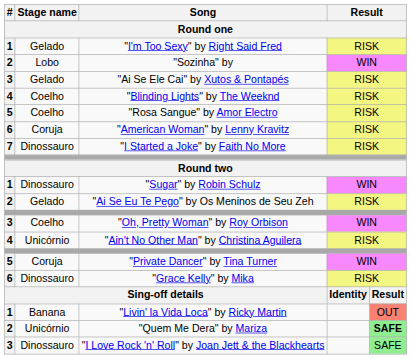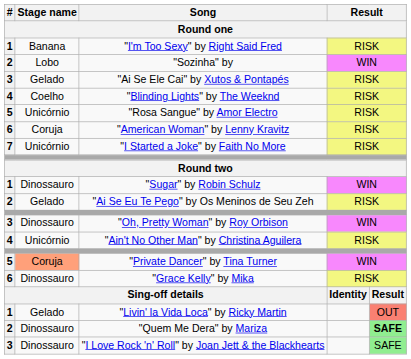 <table class="wikitable plainrowheaders" style="text-align: center;">
 <tr>
 <th>#</th>
 <th>Stage name</th>
 <th>Song</th>
 <th colspan=2>Result</th>
 </tr>
 <tr>
 <th colspan="5">Round one</th>
 </tr>
 <tr>
 <th>1</th>
-<td>Gelado</td>
+<td>Banana</td>
 <td>"<a href='#'>I'm Too Sexy</a>" by <a href='#'>Right Said Fred</a></td>
 <td colspan=2 bgcolor="#F3F781">RISK</td>
 </tr>
 <tr>
 <th>2</th>
 <td>Lobo</td>
 <td>"Sozinha" by </td>
 <td colspan=2 bgcolor="#F888FD">WIN</td>
 </tr>
 <tr>
 <th>3</th>
 <td>Gelado</td>
 <td>"Ai Se Ele Cai" by <a href='#'>Xutos & Pontapés</a></td>
 <td colspan=2 bgcolor="#F3F781">RISK</td>
 </tr>
 <tr>
 <th>4</th>
 <td>Coelho</td>
 <td>"<a href='#'>Blinding Lights</a>" by <a href='#'>The Weeknd</a></td>
 <td colspan=2 bgcolor="#F3F781">RISK</td>
 </tr>
 <tr>
 <th>5</th>
-<td>Coelho</td>
+<td>Unicórnio</td>
 <td>"Rosa Sangue" by <a href='#'>Amor Electro</a></td>
 <td colspan=2 bgcolor="#F3F781">RISK</td>
 </tr>
 <tr>
 <th>6</th>
 <td>Coruja</td>
 <td>"<a href='#'>American Woman</a>" by <a href='#'>Lenny Kravitz</a></td>
 <td colspan=2 bgcolor="#F3F781">RISK</td>
 </tr>
 <tr>
 <th>7</th>
-<td>Dinossauro</td>
+<td>Unicórnio</td>
 <td>"<a href='#'>I Started a Joke</a>" by <a href='#'>Faith No More</a></td>
 <td colspan=2 bgcolor="#F3F781">RISK</td>
 </tr>
 <tr>
 <th colspan="5" style="background: darkgrey"></th>
 </tr>
 <tr>
 <th colspan="5">Round two</th>
 </tr>
 <tr>
 <th>1</th>
 <td>Dinossauro</td>
 <td>"<a href='#'>Sugar</a>" by <a href='#'>Robin Schulz</a></td>
 <td colspan=2 bgcolor="#F888FD">WIN</td>
 </tr>
 <tr>
 <th>2</th>
 <td>Gelado</td>
 <td>"<a href='#'>Ai Se Eu Te Pego</a>" by Os Meninos de Seu Zeh</td>
 <td colspan=2 bgcolor="#F3F781">RISK</td>
 </tr>
 <tr>
 <td colspan="5" style="background:darkgray"></td>
 </tr>
 <tr>
 <th>3</th>
-<td>Coelho</td>
+<td>Dinossauro</td>
 <td>"<a href='#'>Oh, Pretty Woman</a>" by <a href='#'>Roy Orbison</a></td>
 <td colspan=2 bgcolor="#F888FD">WIN</td>
 </tr>
 <tr>
 <th>4</th>
 <td>Unicórnio</td>
 <td>"<a href='#'>Ain't No Other Man</a>" by <a href='#'>Christina Aguilera</a></td>
 <td colspan=2 bgcolor="#F3F781">RISK</td>
 </tr>
 <tr>
 <td colspan="5" style="background:darkgray"></td>
 </tr>
 <tr>
 <th>5</th>
-<td>Coruja</td>
+<td style="background: lightsalmon;">Coruja</td>
 <td>"<a href='#'>Private Dancer</a>" by <a href='#'>Tina Turner</a></td>
 <td colspan=2 bgcolor="#F888FD">WIN</td>
 </tr>
 <tr>
 <th>6</th>
 <td>Dinossauro</td>
 <td>"<a href='#'>Grace Kelly</a>" by <a href='#'>Mika</a></td>
 <td colspan=2 bgcolor="#F3F781">RISK</td>
 </tr>
 <tr>
 <th colspan="3">Sing-off details</th>
 <th>Identity</th>
 <th>Result</th>
 </tr>
 <tr>
 <th>1</th>
-<td>Banana</td>
+<td>Gelado</td>
 <td>"<a href='#'>Livin' la Vida Loca</a>" by <a href='#'>Ricky Martin</a></td>
 <td></td>
 <td bgcolor=salmon>OUT</td>
 </tr>
 <tr>
 <th>2</th>
-<td>Unicórnio</td>
+<td>Dinossauro</td>
 <td>"Quem Me Dera" by <a href='#'>Mariza</a></td>
 <td></td>
 <td bgcolor=lightgreen><strong>SAFE</strong></td>
 </tr>
 <tr>
 <th>3</th>
 <td>Dinossauro</td>
 <td>"<a href='#'>I Love Rock 'n' Roll</a>" by <a href='#'>Joan Jett & the Blackhearts</a></td>
 <td></td>
 <td bgcolor=lightgreen>SAFE</td>
 </tr>
 </table>
